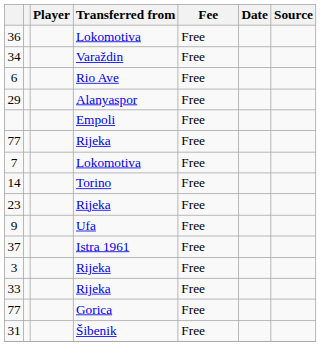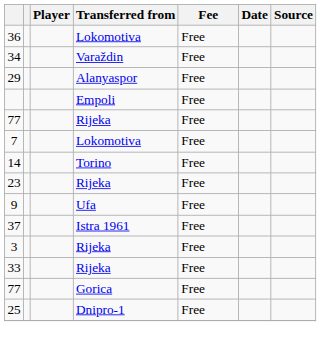 <table class="wikitable plainrowheaders sortable">
 <tr>
 <th></th>
 <th></th>
 <th scope=col>Player</th>
 <th>Transferred from</th>
 <th !scope=col; style="width: 65px;">Fee</th>
 <th scope=col>Date</th>
 <th scope=col>Source</th>
 </tr>
 <tr>
 <td align=center>36</td>
 <td align=center></td>
 <td></td>
 <td> <a href='#'>Lokomotiva</a></td>
 <td>Free</td>
 <td></td>
 </tr>
 <tr>
 <td align=center>34</td>
 <td align=center></td>
 <td></td>
 <td> <a href='#'>Varaždin</a></td>
-<td>Free</td>
-<td></td>
-<td></td>
-</tr>
-<tr>
-<td align=center>6</td>
-<td align=center></td>
-<td></td>
-<td> <a href='#'>Rio Ave</a></td>
 <td>Free</td>
 <td></td>
 <td></td>
 </tr>
 <tr>
 <td align=center>29</td>
 <td align=center></td>
 <td></td>
 <td> <a href='#'>Alanyaspor</a></td>
 <td>Free</td>
 <td></td>
 <td></td>
 </tr>
 <tr>
 <td align=center></td>
 <td align=center></td>
 <td></td>
 <td> <a href='#'>Empoli</a></td>
 <td>Free</td>
 <td></td>
 <td></td>
 </tr>
 <tr>
 <td align=center>77</td>
 <td align=center></td>
 <td></td>
 <td> <a href='#'>Rijeka</a></td>
 <td>Free</td>
 <td></td>
 <td></td>
 </tr>
 <tr>
 <td align=center>7</td>
 <td align=center></td>
 <td></td>
 <td> <a href='#'>Lokomotiva</a></td>
 <td>Free</td>
 <td></td>
 <td></td>
 </tr>
 <tr>
 <td align=center>14</td>
 <td align=center></td>
 <td></td>
 <td> <a href='#'>Torino</a></td>
 <td>Free</td>
 <td></td>
 <td></td>
 </tr>
 <tr>
 <td align=center>23</td>
 <td align=center></td>
 <td></td>
 <td> <a href='#'>Rijeka</a></td>
 <td>Free</td>
 <td></td>
 <td></td>
 </tr>
 <tr>
 <td align=center>9</td>
 <td align=center></td>
 <td></td>
 <td> <a href='#'>Ufa</a></td>
 <td>Free</td>
 <td></td>
 <td></td>
 </tr>
 <tr>
 <td align=center>37</td>
 <td align=center></td>
 <td></td>
 <td> <a href='#'>Istra 1961</a></td>
 <td>Free</td>
 <td></td>
 <td></td>
 </tr>
 <tr>
 <td align=center>3</td>
 <td align=center></td>
 <td></td>
 <td> <a href='#'>Rijeka</a></td>
 <td>Free</td>
 <td></td>
 <td></td>
 </tr>
 <tr>
 <td align=center>33</td>
 <td align=center></td>
 <td></td>
 <td> <a href='#'>Rijeka</a></td>
 <td>Free</td>
 <td></td>
 <td></td>
 </tr>
 <tr>
 <td align=center>77</td>
 <td align=center></td>
 <td></td>
 <td> <a href='#'>Gorica</a></td>
 <td>Free</td>
 <td></td>
 <td></td>
 </tr>
 <tr>
-<td align=center>31</td>
+<td align=center>25</td>
 <td align=center></td>
 <td></td>
-<td> <a href='#'>Šibenik</a></td>
+<td> <a href='#'>Dnipro-1</a></td>
 <td>Free</td>
 <td></td>
 <td></td>
 </tr>
 <tr>
 </tr>
 </table>
